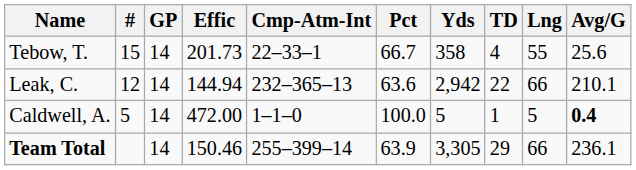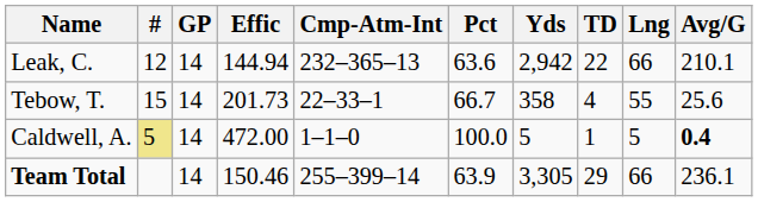 <table class="wikitable" style="white-space:nowrap;">
 <tr>
 <th>Name</th>
 <th>#</th>
 <th>GP</th>
 <th>Effic</th>
 <th>Cmp-Atm-Int</th>
 <th>Pct</th>
 <th>Yds</th>
 <th>TD</th>
 <th>Lng</th>
 <th>Avg/G</th>
 </tr>
 <tr>
+<td>Leak, C.</td>
+<td>12</td>
+<td>14</td>
+<td>144.94</td>
+<td>232–365–13</td>
+<td>63.6</td>
+<td>2,942</td>
+<td>22</td>
+<td>66</td>
+<td>210.1</td>
+</tr>
+<tr>
 <td>Tebow, T.</td>
 <td>15</td>
 <td>14</td>
 <td>201.73</td>
 <td>22–33–1</td>
 <td>66.7</td>
 <td>358</td>
 <td>4</td>
 <td>55</td>
 <td>25.6</td>
 </tr>
 <tr>
-<td>Leak, C.</td>
-<td>12</td>
-<td>14</td>
-<td>144.94</td>
-<td>232–365–13</td>
-<td>63.6</td>
-<td>2,942</td>
-<td>22</td>
-<td>66</td>
-<td>210.1</td>
-</tr>
-<tr>
 <td>Caldwell, A.</td>
-<td>5</td>
+<td style="background: khaki;">5</td>
 <td>14</td>
 <td>472.00</td>
 <td>1–1–0</td>
 <td>100.0</td>
 <td>5</td>
 <td>1</td>
 <td>5</td>
 <td><strong>0.4</strong></td>
 </tr>
 <tr>
 <td><strong>Team Total</strong></td>
 <td></td>
 <td>14</td>
 <td>150.46</td>
 <td>255–399–14</td>
 <td>63.9</td>
 <td>3,305</td>
 <td>29</td>
 <td>66</td>
 <td>236.1</td>
 </tr>
 </table>
